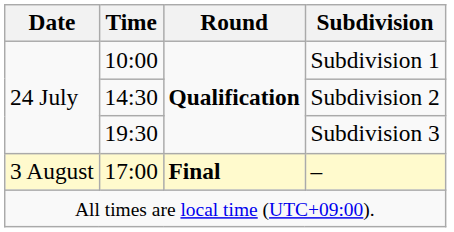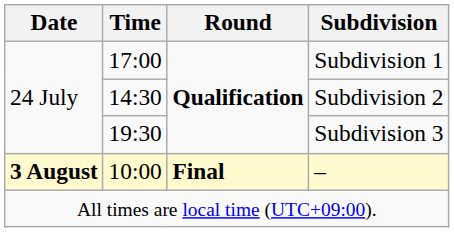 <table class="wikitable">
 <tr>
 <th>Date</th>
 <th>Time</th>
 <th>Round</th>
 <th>Subdivision</th>
 </tr>
 <tr>
 <td rowspan=3>24 July</td>
-<td>10:00</td>
+<td>17:00</td>
 <td rowspan=3><strong>Qualification</strong></td>
 <td>Subdivision 1</td>
 </tr>
 <tr>
 <td>14:30</td>
 <td>Subdivision 2</td>
 </tr>
 <tr>
 <td>19:30</td>
 <td>Subdivision 3</td>
 </tr>
 <tr style=background:lemonchiffon>
-<td>3 August</td>
-<td>17:00</td>
+<td><strong>3 August</strong></td>
+<td>10:00</td>
 <td><strong>Final</strong></td>
 <td>–</td>
 </tr>
 <tr>
 <td colspan=4 align=center><small>All times are <a href='#'>local time</a> (<a href='#'>UTC+09:00</a>).</small></td>
 </tr>
 </table>
